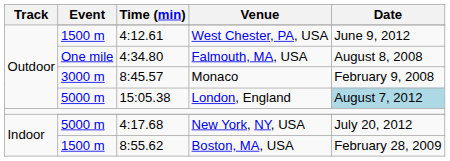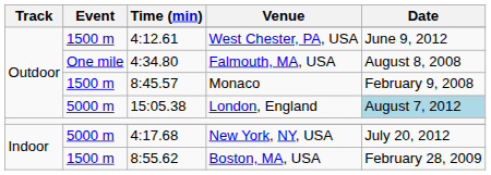 <table class="wikitable">
 <tr>
 <th>Track</th>
 <th>Event</th>
 <th>Time (<a href='#'>min</a>)</th>
 <th>Venue</th>
 <th>Date</th>
 </tr>
 <tr>
 <td rowspan=5>Outdoor</td>
 </tr>
 <tr>
 <td><a href='#'>1500 m</a></td>
 <td>4:12.61</td>
 <td><a href='#'>West Chester, PA</a>, USA</td>
 <td>June 9, 2012</td>
 </tr>
 <tr>
 <td><a href='#'>One mile</a></td>
 <td>4:34.80</td>
 <td><a href='#'>Falmouth, MA</a>, USA</td>
 <td>August 8, 2008</td>
 </tr>
 <tr>
-<td><a href='#'>3000 m</a></td>
+<td><a href='#'>1500 m</a></td>
 <td>8:45.57</td>
 <td>Monaco</td>
 <td>February 9, 2008</td>
 </tr>
 <tr>
 <td><a href='#'>5000 m</a></td>
 <td>15:05.38</td>
 <td><a href='#'>London</a>, England</td>
 <td style="background: lightblue;">August 7, 2012</td>
 </tr>
 <tr>
 <td colspan=5></td>
 </tr>
 <tr>
 <td rowspan=3>Indoor</td>
 </tr>
 <tr>
 <td><a href='#'>5000 m</a></td>
 <td>4:17.68</td>
 <td><a href='#'>New York</a>, <a href='#'>NY</a>, USA</td>
 <td>July 20, 2012</td>
 </tr>
 <tr>
 <td><a href='#'>1500 m</a></td>
 <td>8:55.62</td>
 <td><a href='#'>Boston, MA</a>, USA</td>
 <td>February 28, 2009</td>
 </tr>
 </table>
